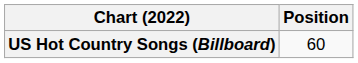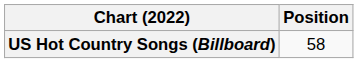 <table class="wikitable sortable plainrowheaders" style="text-align:center">
 <tr>
 <th scope="col">Chart (2022)</th>
 <th scope="col">Position</th>
 </tr>
 <tr>
 <th scope="row">US Hot Country Songs (<em>Billboard</em>)</th>
-<td>60</td>
+<td>58</td>
 </tr>
 </table>
